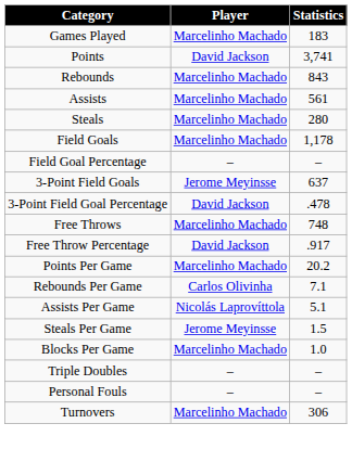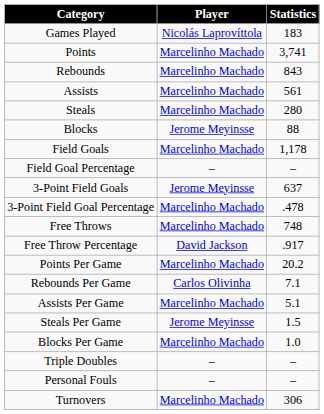 <table class="wikitable" style="text-align:center">
 <tr>
 <th style="background:#000000; color:#FFFFFF;">Category</th>
 <th style="background:#000000; color:#FFFFFF;">Player</th>
 <th style="background:#000000; color:#FFFFFF;">Statistics</th>
 </tr>
 <tr>
 <td>Games Played</td>
-<td><a href='#'>Marcelinho Machado</a></td>
+<td><a href='#'>Nicolás Laprovíttola</a></td>
 <td>183</td>
 </tr>
 <tr>
 <td>Points</td>
-<td><a href='#'>David Jackson</a></td>
+<td><a href='#'>Marcelinho Machado</a></td>
 <td>3,741</td>
 </tr>
 <tr>
 <td>Rebounds</td>
 <td><a href='#'>Marcelinho Machado</a></td>
 <td>843</td>
 </tr>
 <tr>
 <td>Assists</td>
 <td><a href='#'>Marcelinho Machado</a></td>
 <td>561</td>
 </tr>
 <tr>
 <td>Steals</td>
 <td><a href='#'>Marcelinho Machado</a></td>
 <td>280</td>
 </tr>
 <tr>
+<td>Blocks</td>
+<td><a href='#'>Jerome Meyinsse</a></td>
+<td>88</td>
+</tr>
+<tr>
 <td>Field Goals</td>
 <td><a href='#'>Marcelinho Machado</a></td>
 <td>1,178</td>
 </tr>
 <tr>
 <td>Field Goal Percentage</td>
 <td>–</td>
 <td>–</td>
 </tr>
 <tr>
 <td>3-Point Field Goals</td>
 <td><a href='#'>Jerome Meyinsse</a></td>
 <td>637</td>
 </tr>
 <tr>
 <td>3-Point Field Goal Percentage</td>
-<td><a href='#'>David Jackson</a></td>
+<td><a href='#'>Marcelinho Machado</a></td>
 <td>.478</td>
 </tr>
 <tr>
 <td>Free Throws</td>
 <td><a href='#'>Marcelinho Machado</a></td>
 <td>748</td>
 </tr>
 <tr>
 <td>Free Throw Percentage</td>
 <td><a href='#'>David Jackson</a></td>
 <td>.917</td>
 </tr>
 <tr>
 <td>Points Per Game</td>
 <td><a href='#'>Marcelinho Machado</a></td>
 <td>20.2</td>
 </tr>
 <tr>
 <td>Rebounds Per Game</td>
 <td><a href='#'>Carlos Olivinha</a></td>
 <td>7.1</td>
 </tr>
 <tr>
 <td>Assists Per Game</td>
-<td><a href='#'>Nicolás Laprovíttola</a></td>
+<td><a href='#'>Marcelinho Machado</a></td>
 <td>5.1</td>
 </tr>
 <tr>
 <td>Steals Per Game</td>
 <td><a href='#'>Jerome Meyinsse</a></td>
 <td>1.5</td>
 </tr>
 <tr>
 <td>Blocks Per Game</td>
 <td><a href='#'>Marcelinho Machado</a></td>
 <td>1.0</td>
 </tr>
 <tr>
 <td>Triple Doubles</td>
 <td>–</td>
 <td>–</td>
 </tr>
 <tr>
 <td>Personal Fouls</td>
 <td>–</td>
 <td>–</td>
 </tr>
 <tr>
 <td>Turnovers</td>
 <td><a href='#'>Marcelinho Machado</a></td>
 <td>306</td>
 </tr>
 </table>
